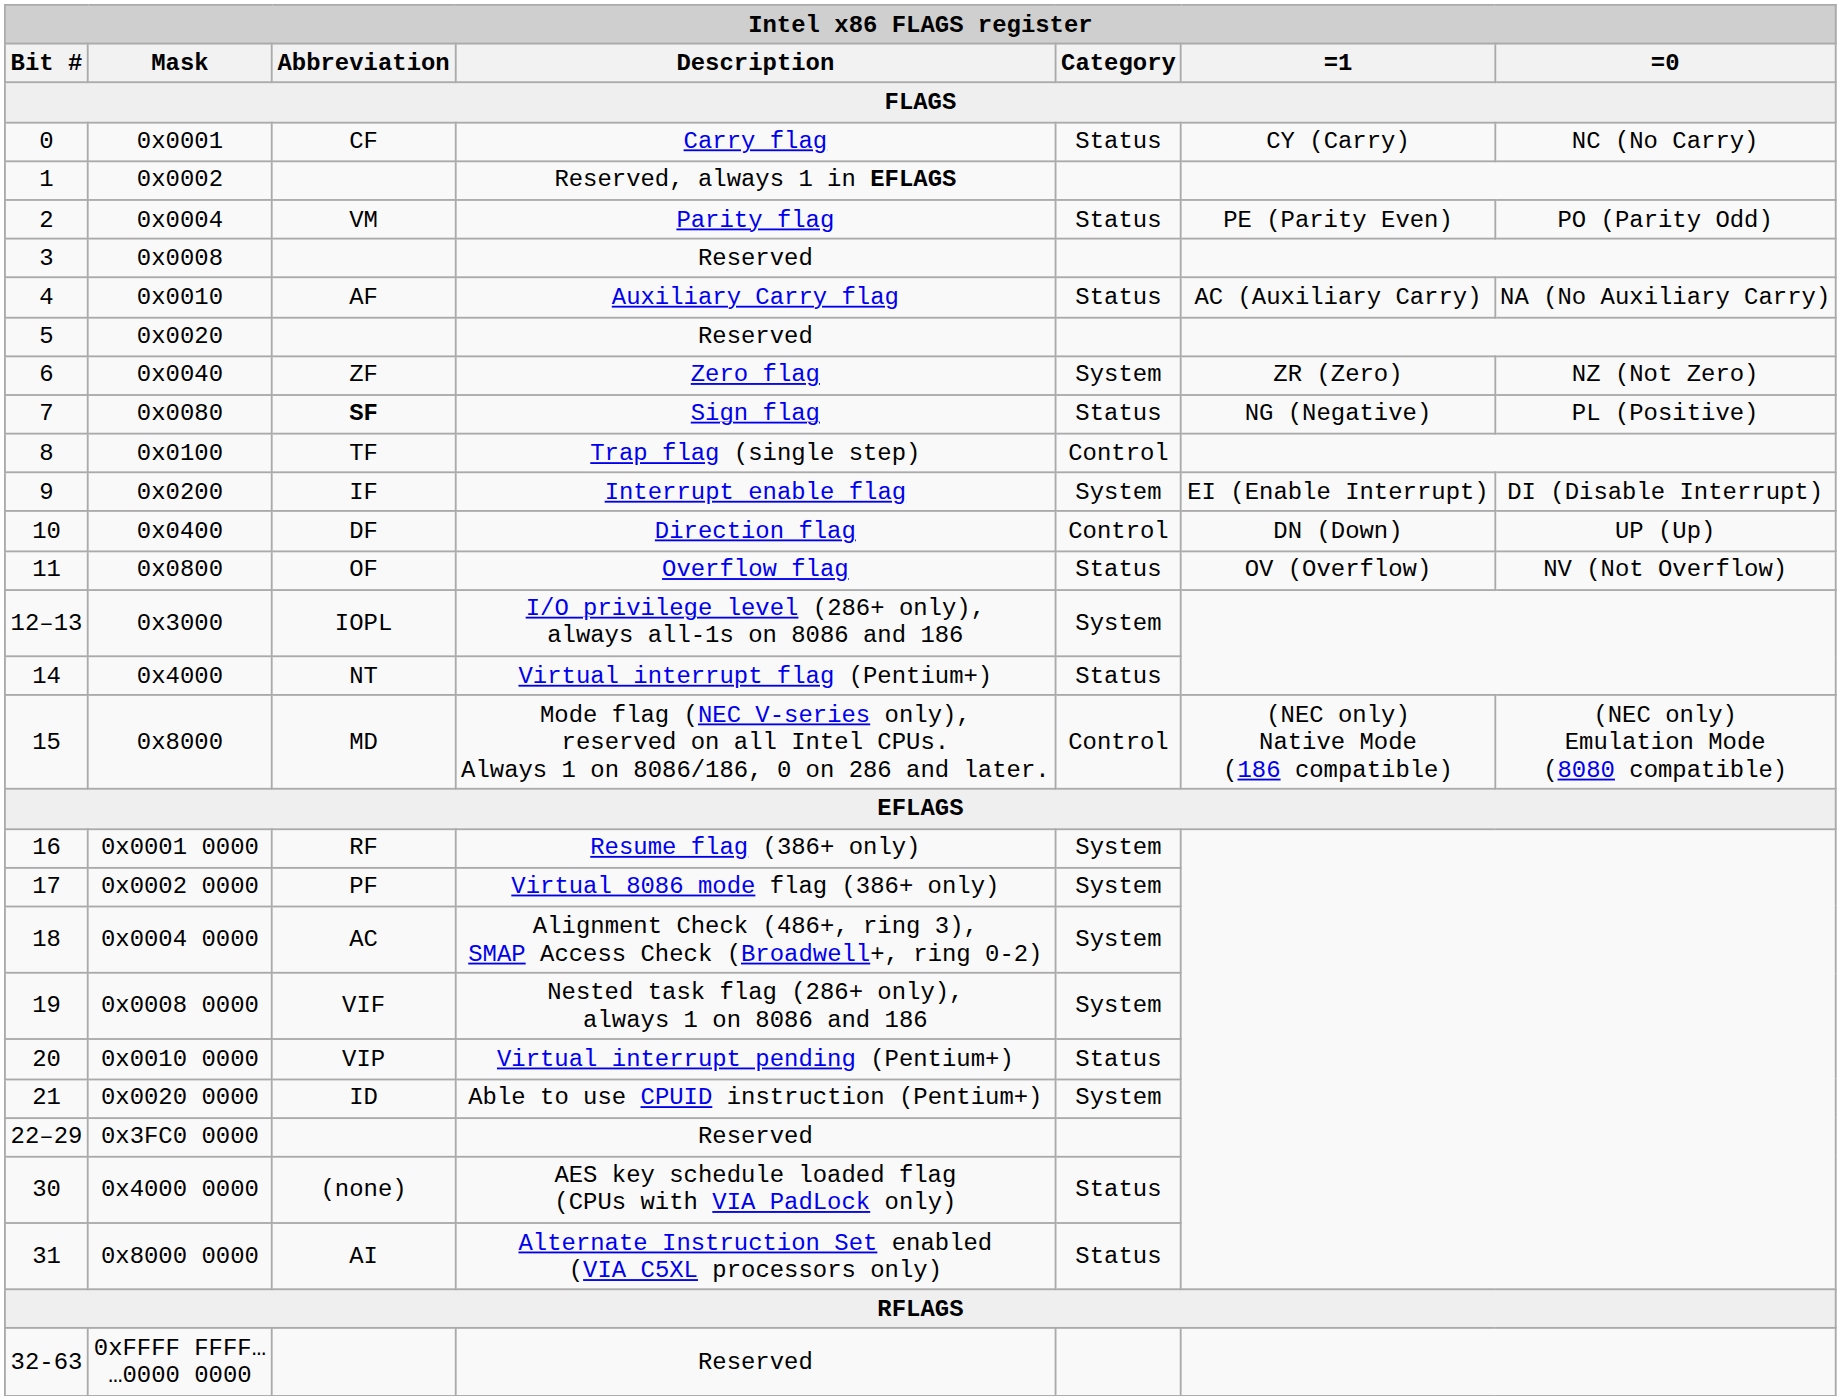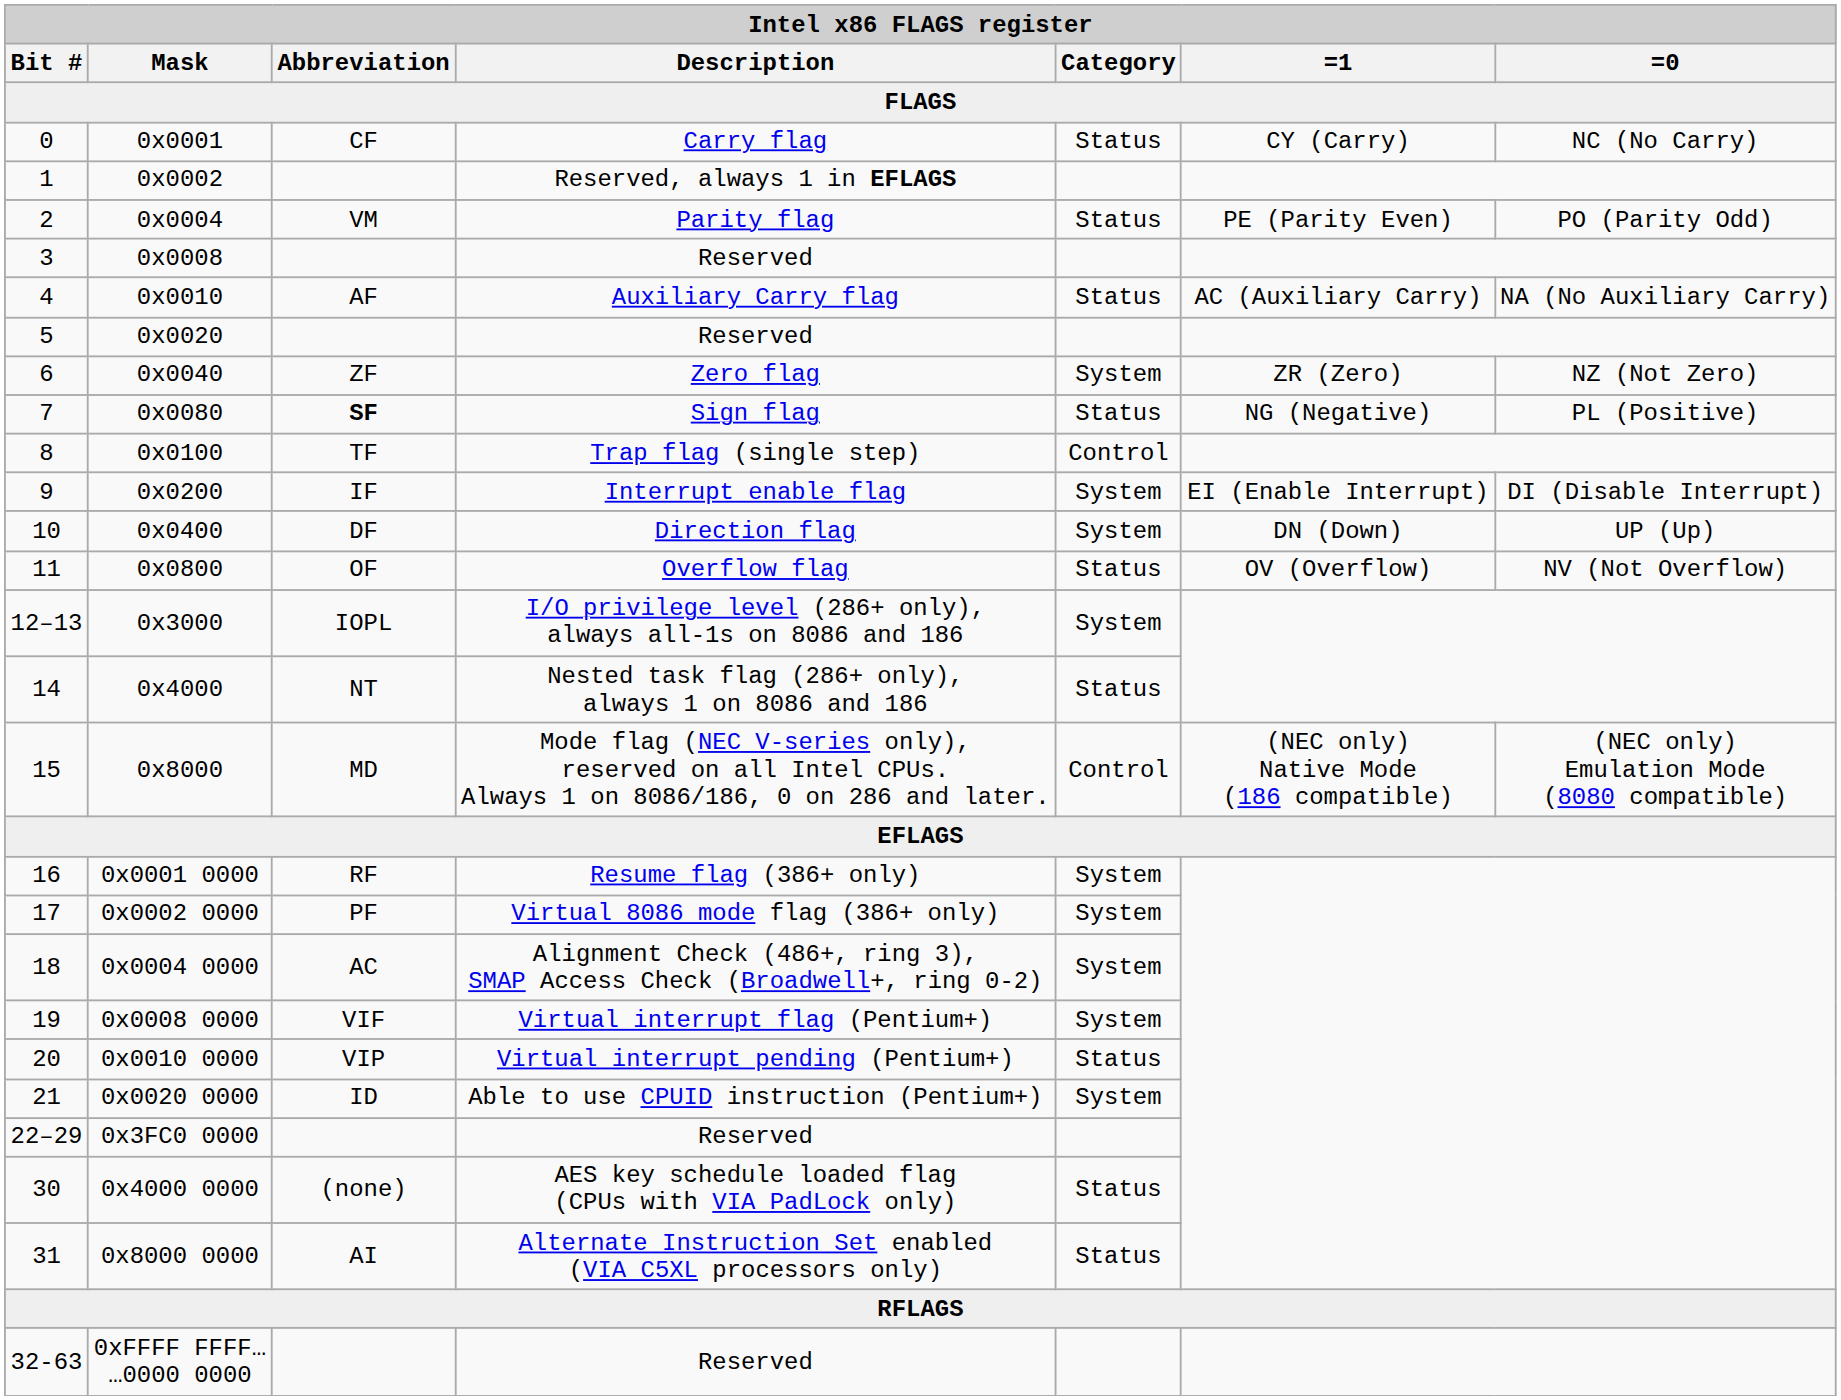 <table class="wikitable" style="text-align:center">
 <tr>
 <th colspan="7" style="background:#cfcfcf;">Intel x86 FLAGS register</th>
 </tr>
 <tr>
 <th>Bit #</th>
 <th>Mask</th>
 <th>Abbreviation</th>
 <th>Description</th>
 <th>Category</th>
 <th>=1</th>
 <th>=0</th>
 </tr>
 <tr>
 <th colspan="7" style="background:#efefef">FLAGS</th>
 </tr>
 <tr>
 <td>0</td>
 <td>0x0001</td>
 <td>CF</td>
 <td><a href='#'>Carry flag</a></td>
 <td>Status</td>
 <td>CY (Carry)</td>
 <td>NC (No Carry)</td>
 </tr>
 <tr>
 <td>1</td>
 <td>0x0002</td>
 <td></td>
 <td>Reserved, always 1 in <strong>EFLAGS</strong></td>
 <td></td>
 </tr>
 <tr>
 <td>2</td>
 <td>0x0004</td>
 <td>VM</td>
 <td><a href='#'>Parity flag</a></td>
 <td>Status</td>
 <td>PE (Parity Even)</td>
 <td>PO (Parity Odd)</td>
 </tr>
 <tr>
 <td>3</td>
 <td>0x0008</td>
 <td></td>
 <td>Reserved</td>
 <td></td>
 </tr>
 <tr>
 <td>4</td>
 <td>0x0010</td>
 <td>AF</td>
 <td><a href='#'>Auxiliary Carry flag</a></td>
 <td>Status</td>
 <td>AC (Auxiliary Carry)</td>
 <td>NA (No Auxiliary Carry)</td>
 </tr>
 <tr>
 <td>5</td>
 <td>0x0020</td>
 <td></td>
 <td>Reserved</td>
 <td></td>
 </tr>
 <tr>
 <td>6</td>
 <td>0x0040</td>
 <td>ZF</td>
 <td><a href='#'>Zero flag</a></td>
 <td>System</td>
 <td>ZR (Zero)</td>
 <td>NZ (Not Zero)</td>
 </tr>
 <tr>
 <td>7</td>
 <td>0x0080</td>
 <td><strong>SF</strong></td>
 <td><a href='#'>Sign flag</a></td>
 <td>Status</td>
 <td>NG (Negative)</td>
 <td>PL (Positive)</td>
 </tr>
 <tr>
 <td>8</td>
 <td>0x0100</td>
 <td>TF</td>
 <td><a href='#'>Trap flag</a> (single step)</td>
 <td>Control</td>
 </tr>
 <tr>
 <td>9</td>
 <td>0x0200</td>
 <td>IF</td>
 <td><a href='#'>Interrupt enable flag</a></td>
 <td>System</td>
 <td>EI (Enable Interrupt)</td>
 <td>DI (Disable Interrupt)</td>
 </tr>
 <tr>
 <td>10</td>
 <td>0x0400</td>
 <td>DF</td>
 <td><a href='#'>Direction flag</a></td>
-<td>Control</td>
+<td>System</td>
 <td>DN (Down)</td>
 <td>UP (Up)</td>
 </tr>
 <tr>
 <td>11</td>
 <td>0x0800</td>
 <td>OF</td>
 <td><a href='#'>Overflow flag</a></td>
 <td>Status</td>
 <td>OV (Overflow)</td>
 <td>NV (Not Overflow)</td>
 </tr>
 <tr>
 <td>12–13</td>
 <td>0x3000</td>
 <td>IOPL</td>
 <td><a href='#'>I/O privilege level</a> (286+ only), <br>always all-1s on 8086 and 186</td>
 <td>System</td>
 </tr>
 <tr>
 <td>14</td>
 <td>0x4000</td>
 <td>NT</td>
-<td><a href='#'>Virtual interrupt flag</a> (Pentium+)</td>
+<td>Nested task flag (286+ only), <br>always 1 on 8086 and 186</td>
 <td>Status</td>
 </tr>
 <tr>
 <td>15</td>
 <td>0x8000</td>
 <td>MD</td>
 <td>Mode flag (<a href='#'>NEC V-series</a> only),<br>reserved on all Intel CPUs.<br>Always 1 on 8086/186, 0 on 286 and later.</td>
 <td>Control</td>
 <td>(NEC only)<br>Native Mode<br>(<a href='#'>186</a> compatible)</td>
 <td>(NEC only)<br>Emulation Mode<br>(<a href='#'>8080</a> compatible)</td>
 </tr>
 <tr>
 <th colspan="7" style="background:#efefef">EFLAGS</th>
 </tr>
 <tr>
 <td>16</td>
 <td>0x0001 0000</td>
 <td>RF</td>
 <td><a href='#'>Resume flag</a> (386+ only)</td>
 <td>System</td>
 </tr>
 <tr>
 <td>17</td>
 <td>0x0002 0000</td>
 <td>PF</td>
 <td><a href='#'>Virtual 8086 mode</a> flag (386+ only)</td>
 <td>System</td>
 </tr>
 <tr>
 <td>18</td>
 <td>0x0004 0000</td>
 <td>AC</td>
 <td>Alignment Check (486+, ring 3),<br><a href='#'>SMAP</a> Access Check (<a href='#'>Broadwell</a>+, ring 0-2)</td>
 <td>System</td>
 </tr>
 <tr>
 <td>19</td>
 <td>0x0008 0000</td>
 <td>VIF</td>
-<td>Nested task flag (286+ only), <br>always 1 on 8086 and 186</td>
+<td><a href='#'>Virtual interrupt flag</a> (Pentium+)</td>
 <td>System</td>
 </tr>
 <tr>
 <td>20</td>
 <td>0x0010 0000</td>
 <td>VIP</td>
 <td><a href='#'>Virtual interrupt pending</a> (Pentium+)</td>
 <td>Status</td>
 </tr>
 <tr>
 <td>21</td>
 <td>0x0020 0000</td>
 <td>ID</td>
 <td>Able to use <a href='#'>CPUID</a> instruction (Pentium+)</td>
 <td>System</td>
 </tr>
 <tr>
 <td>22–29</td>
 <td>0x3FC0 0000</td>
 <td></td>
 <td>Reserved</td>
 <td></td>
 </tr>
 <tr>
 <td>30</td>
 <td>0x4000 0000</td>
 <td>(none)</td>
 <td>AES key schedule loaded flag<br>(CPUs with <a href='#'>VIA PadLock</a> only)</td>
 <td>Status</td>
 </tr>
 <tr>
 <td>31</td>
 <td>0x8000 0000</td>
 <td>AI</td>
 <td><a href='#'>Alternate Instruction Set</a> enabled<br>(<a href='#'>VIA C5XL</a> processors only)</td>
 <td>Status</td>
 </tr>
 <tr>
 <th colspan="7" style="background:#efefef">RFLAGS</th>
 </tr>
 <tr>
 <td>32‑63</td>
 <td>0xFFFF FFFF…<br>   …0000 0000</td>
 <td></td>
 <td>Reserved</td>
 <td></td>
 </tr>
 </table>
